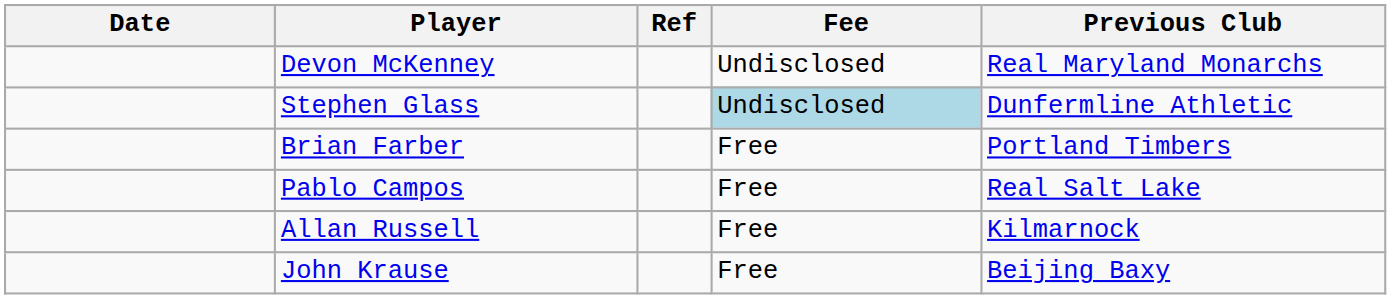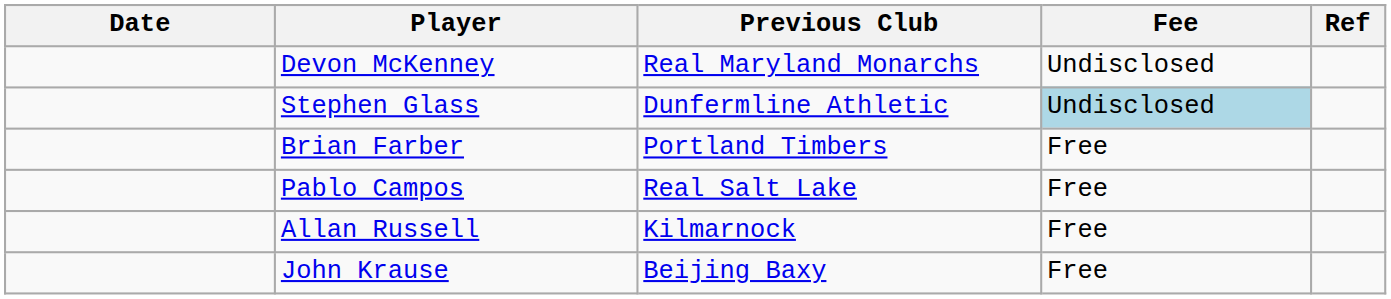 <table class="wikitable" style="font-size:95%;">
 <tr>
 <th width=125px>Date</th>
 <th width=170px>Player</th>
+<th width=190px>Previous Club</th>
+<th width=125px>Fee</th>
 <th width=30px>Ref</th>
-<th width=125px>Fee</th>
-<th width=190px>Previous Club</th>
 </tr>
 <tr>
 <td></td>
 <td> <a href='#'>Devon McKenney</a></td>
+<td> <a href='#'>Real Maryland Monarchs</a></td>
+<td>Undisclosed</td>
 <td></td>
-<td>Undisclosed</td>
-<td> <a href='#'>Real Maryland Monarchs</a></td>
 </tr>
 <tr>
 <td></td>
 <td> <a href='#'>Stephen Glass</a></td>
+<td> <a href='#'>Dunfermline Athletic</a></td>
+<td style="background: lightblue;">Undisclosed</td>
 <td></td>
-<td style="background: lightblue;">Undisclosed</td>
-<td> <a href='#'>Dunfermline Athletic</a></td>
 </tr>
 <tr>
 <td></td>
 <td> <a href='#'>Brian Farber</a></td>
+<td> <a href='#'>Portland Timbers</a></td>
+<td>Free</td>
 <td></td>
-<td>Free</td>
-<td> <a href='#'>Portland Timbers</a></td>
 </tr>
 <tr>
 <td></td>
 <td> <a href='#'>Pablo Campos</a></td>
+<td> <a href='#'>Real Salt Lake</a></td>
+<td>Free</td>
 <td></td>
-<td>Free</td>
-<td> <a href='#'>Real Salt Lake</a></td>
 </tr>
 <tr>
 <td></td>
 <td> <a href='#'>Allan Russell</a></td>
+<td> <a href='#'>Kilmarnock</a></td>
+<td>Free</td>
 <td></td>
-<td>Free</td>
-<td> <a href='#'>Kilmarnock</a></td>
 </tr>
 <tr>
 <td></td>
 <td> <a href='#'>John Krause</a></td>
+<td> <a href='#'>Beijing Baxy</a></td>
+<td>Free</td>
 <td></td>
-<td>Free</td>
-<td> <a href='#'>Beijing Baxy</a></td>
 </tr>
 </table>
